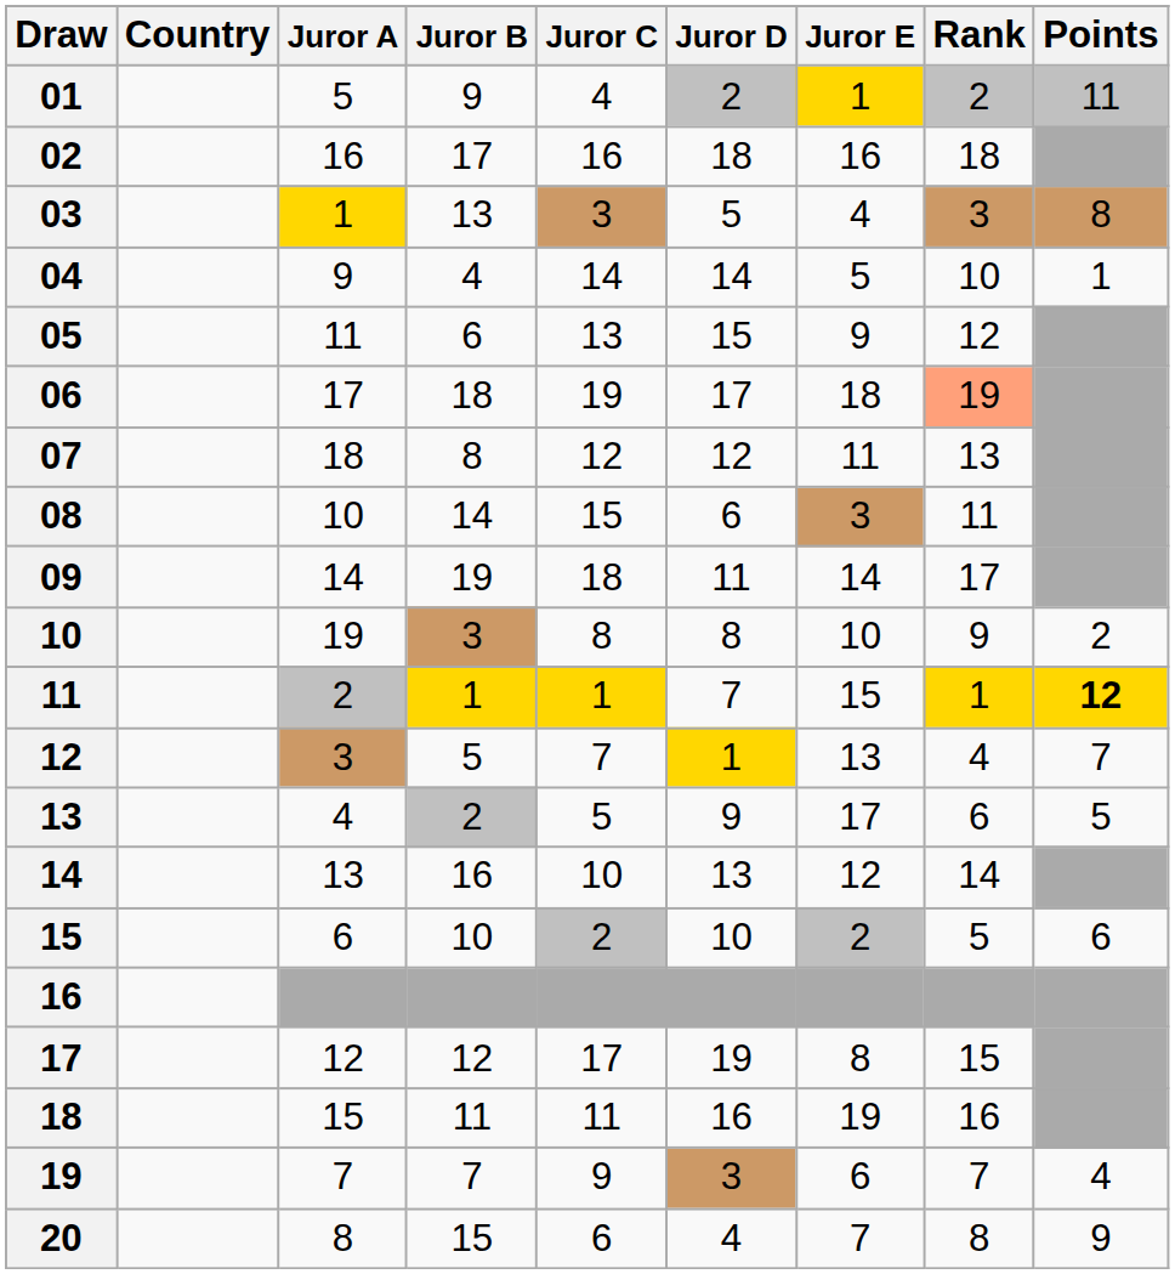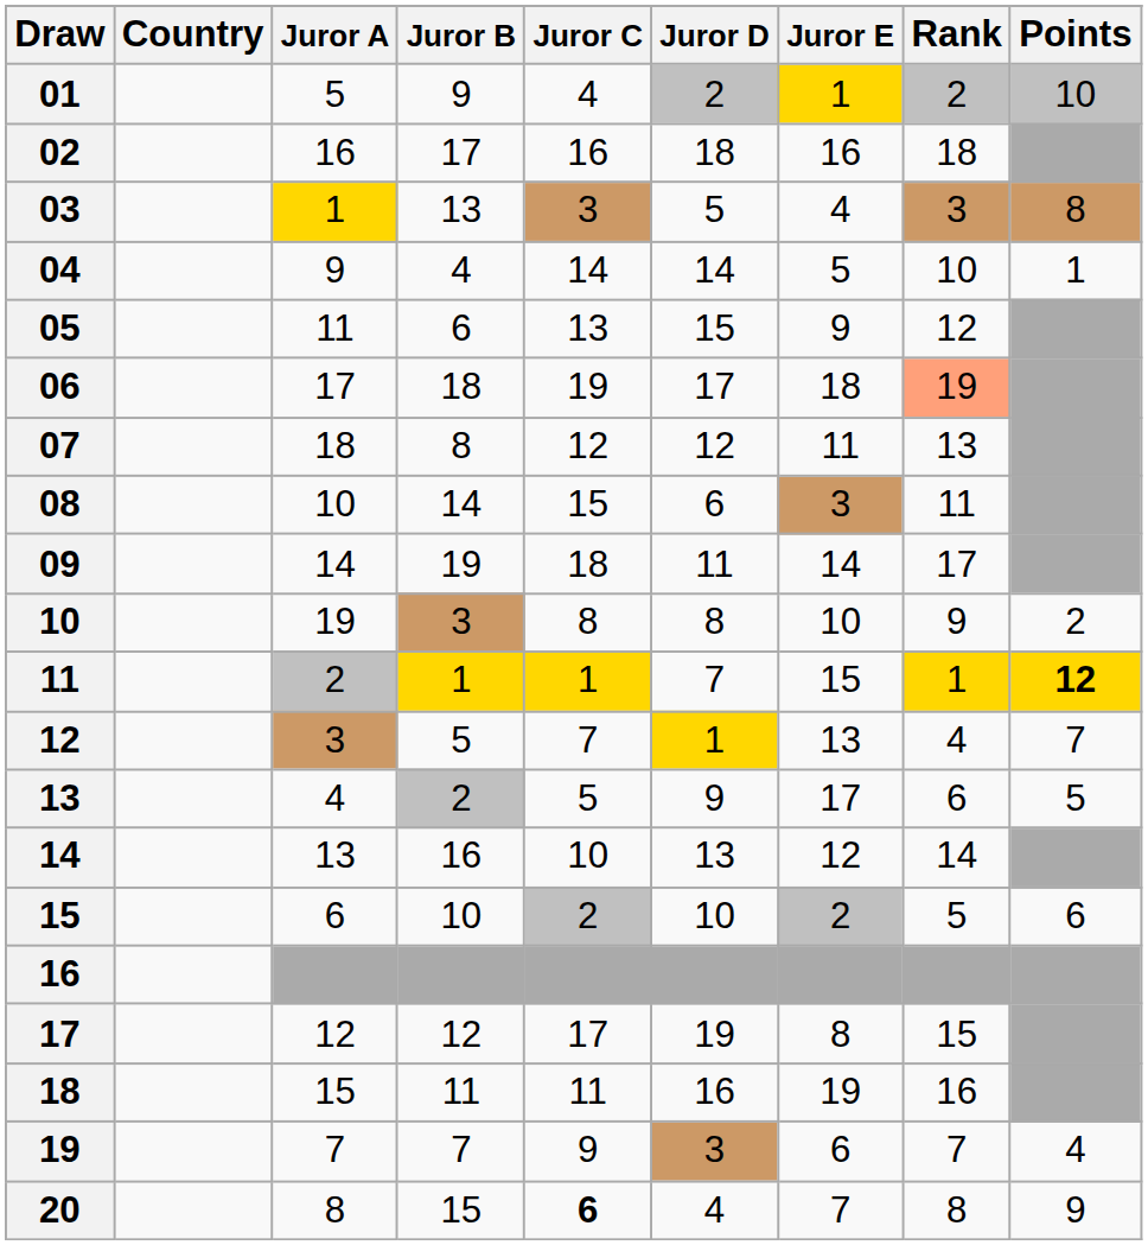 <table class="sortable wikitable collapsible plainrowheaders" style="text-align:center;">
 <tr>
 </tr>
 <tr>
 <th scope="col">Draw</th>
 <th scope="col">Country</th>
 <th scope="col"><small>Juror A</small></th>
 <th scope="col"><small>Juror B</small></th>
 <th scope="col"><small>Juror C</small></th>
 <th scope="col"><small>Juror D</small></th>
 <th scope="col"><small>Juror E</small></th>
 <th scope="col">Rank</th>
 <th scope="col">Points</th>
 </tr>
 <tr>
 <th scope="row" style="text-align:center;">01</th>
 <td style="text-align:left;"></td>
 <td>5</td>
 <td>9</td>
 <td>4</td>
 <td style="background:silver;">2</td>
 <td style="background:gold;">1</td>
 <td style="background:silver;">2</td>
-<td style="background:silver;">11</td>
+<td style="background:silver;">10</td>
 </tr>
 <tr>
 <th scope="row" style="text-align:center;">02</th>
 <td style="text-align:left;"></td>
 <td>16</td>
 <td>17</td>
 <td>16</td>
 <td>18</td>
 <td>16</td>
 <td>18</td>
 <td style="background:#AAAAAA;"></td>
 </tr>
 <tr>
 <th scope="row" style="text-align:center;">03</th>
 <td style="text-align:left;"></td>
 <td style="background:gold;">1</td>
 <td>13</td>
 <td style="background:#CC9966;">3</td>
 <td>5</td>
 <td>4</td>
 <td style="background:#CC9966;">3</td>
 <td style="background:#CC9966;">8</td>
 </tr>
 <tr>
 <th scope="row" style="text-align:center;">04</th>
 <td style="text-align:left;"></td>
 <td>9</td>
 <td>4</td>
 <td>14</td>
 <td>14</td>
 <td>5</td>
 <td>10</td>
 <td>1</td>
 </tr>
 <tr>
 <th scope="row" style="text-align:center;">05</th>
 <td style="text-align:left;"></td>
 <td>11</td>
 <td>6</td>
 <td>13</td>
 <td>15</td>
 <td>9</td>
 <td>12</td>
 <td style="background:#AAAAAA;"></td>
 </tr>
 <tr>
 <th scope="row" style="text-align:center;">06</th>
 <td style="text-align:left;"></td>
 <td>17</td>
 <td>18</td>
 <td>19</td>
 <td>17</td>
 <td>18</td>
 <td style="background: lightsalmon;">19</td>
 <td style="background:#AAAAAA;"></td>
 </tr>
 <tr>
 <th scope="row" style="text-align:center;">07</th>
 <td style="text-align:left;"></td>
 <td>18</td>
 <td>8</td>
 <td>12</td>
 <td>12</td>
 <td>11</td>
 <td>13</td>
 <td style="background:#AAAAAA;"></td>
 </tr>
 <tr>
 <th scope="row" style="text-align:center;">08</th>
 <td style="text-align:left;"></td>
 <td>10</td>
 <td>14</td>
 <td>15</td>
 <td>6</td>
 <td style="background:#CC9966;">3</td>
 <td>11</td>
 <td style="background:#AAAAAA;"></td>
 </tr>
 <tr>
 <th scope="row" style="text-align:center;">09</th>
 <td style="text-align:left;"></td>
 <td>14</td>
 <td>19</td>
 <td>18</td>
 <td>11</td>
 <td>14</td>
 <td>17</td>
 <td style="background:#AAAAAA;"></td>
 </tr>
 <tr>
 <th scope="row" style="text-align:center;">10</th>
 <td style="text-align:left;"></td>
 <td>19</td>
 <td style="background:#CC9966;">3</td>
 <td>8</td>
 <td>8</td>
 <td>10</td>
 <td>9</td>
 <td>2</td>
 </tr>
 <tr>
 <th scope="row" style="text-align:center;">11</th>
 <td style="text-align:left;"></td>
 <td style="background:silver;">2</td>
 <td style="background:gold;">1</td>
 <td style="background:gold;">1</td>
 <td>7</td>
 <td>15</td>
 <td style="background:gold;">1</td>
 <td style="background:gold;"><strong>12</strong></td>
 </tr>
 <tr>
 <th scope="row" style="text-align:center;">12</th>
 <td style="text-align:left;"></td>
 <td style="background:#CC9966;">3</td>
 <td>5</td>
 <td>7</td>
 <td style="background:gold;">1</td>
 <td>13</td>
 <td>4</td>
 <td>7</td>
 </tr>
 <tr>
 <th scope="row" style="text-align:center;">13</th>
 <td style="text-align:left;"></td>
 <td>4</td>
 <td style="background:silver;">2</td>
 <td>5</td>
 <td>9</td>
 <td>17</td>
 <td>6</td>
 <td>5</td>
 </tr>
 <tr>
 <th scope="row" style="text-align:center;">14</th>
 <td style="text-align:left;"></td>
 <td>13</td>
 <td>16</td>
 <td>10</td>
 <td>13</td>
 <td>12</td>
 <td>14</td>
 <td style="background:#AAAAAA;"></td>
 </tr>
 <tr>
 <th scope="row" style="text-align:center;">15</th>
 <td style="text-align:left;"></td>
 <td>6</td>
 <td>10</td>
 <td style="background:silver;">2</td>
 <td>10</td>
 <td style="background:silver;">2</td>
 <td>5</td>
 <td>6</td>
 </tr>
 <tr class="sortbottom">
 <th scope="row" style="text-align:center;">16</th>
 <td style="text-align:left;"></td>
 <td style="background:#AAAAAA;"></td>
 <td style="background:#AAAAAA;"></td>
 <td style="background:#AAAAAA;"></td>
 <td style="background:#AAAAAA;"></td>
 <td style="background:#AAAAAA;"></td>
 <td style="background:#AAAAAA;"></td>
 <td style="background:#AAAAAA;"></td>
 </tr>
 <tr>
 <th scope="row" style="text-align:center;">17</th>
 <td style="text-align:left;"></td>
 <td>12</td>
 <td>12</td>
 <td>17</td>
 <td>19</td>
 <td>8</td>
 <td>15</td>
 <td style="background:#AAAAAA;"></td>
 </tr>
 <tr>
 <th scope="row" style="text-align:center;">18</th>
 <td style="text-align:left;"></td>
 <td>15</td>
 <td>11</td>
 <td>11</td>
 <td>16</td>
 <td>19</td>
 <td>16</td>
 <td style="background:#AAAAAA;"></td>
 </tr>
 <tr>
 <th scope="row" style="text-align:center;">19</th>
 <td style="text-align:left;"></td>
 <td>7</td>
 <td>7</td>
 <td>9</td>
 <td style="background:#CC9966;">3</td>
 <td>6</td>
 <td>7</td>
 <td>4</td>
 </tr>
 <tr>
 <th scope="row" style="text-align:center;">20</th>
 <td style="text-align:left;"></td>
 <td>8</td>
 <td>15</td>
-<td>6</td>
+<td><strong>6</strong></td>
 <td>4</td>
 <td>7</td>
 <td>8</td>
 <td>9</td>
 </tr>
 </table>
